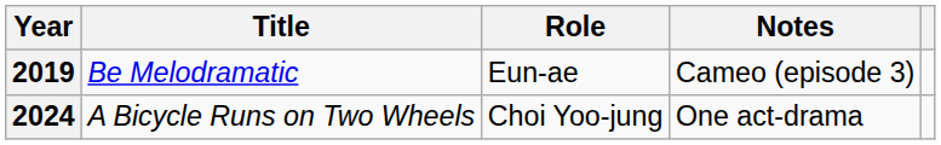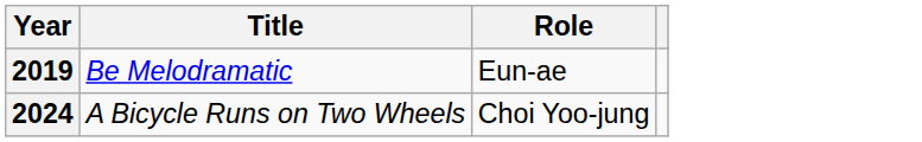 <table class="wikitable plainrowheaders">
 <tr>
 <th scope="col">Year</th>
 <th scope="col">Title</th>
 <th scope="col">Role</th>
-<th scope="col">Notes</th>
 <th scope="col" class="unsortable"></th>
 </tr>
 <tr>
 <th scope="row">2019</th>
 <td><em><a href='#'>Be Melodramatic</a></em></td>
 <td>Eun-ae</td>
-<td>Cameo (episode 3)</td>
 <td style="text-align:center"></td>
 </tr>
 <tr>
 <th scope="row">2024</th>
 <td><em>A Bicycle Runs on Two Wheels</em></td>
 <td>Choi Yoo-jung</td>
-<td>One act-drama</td>
 <td style="text-align:center"></td>
 </tr>
 </table>
